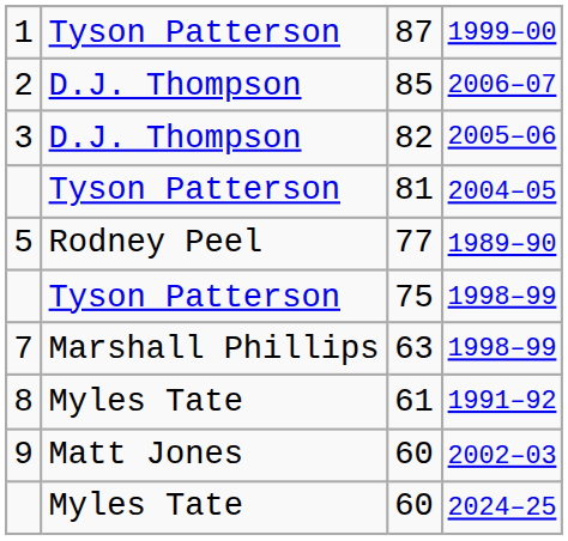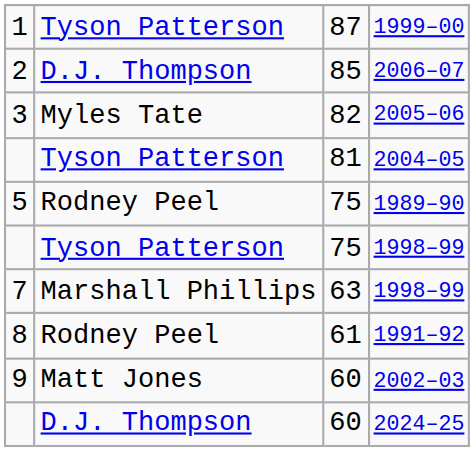 <table class="wikitable">
 <tr>
 </tr>
 <tr>
 <td>1</td>
 <td><a href='#'>Tyson Patterson</a></td>
 <td>87</td>
 <td style="font-size:80%;"><a href='#'>1999–00</a></td>
 </tr>
 <tr>
 <td>2</td>
 <td><a href='#'>D.J. Thompson</a></td>
 <td>85</td>
 <td style="font-size:80%;"><a href='#'>2006–07</a></td>
 </tr>
 <tr>
 <td>3</td>
-<td><a href='#'>D.J. Thompson</a></td>
+<td>Myles Tate</td>
 <td>82</td>
 <td style="font-size:80%;"><a href='#'>2005–06</a></td>
 </tr>
 <tr>
 <td></td>
 <td><a href='#'>Tyson Patterson</a></td>
 <td>81</td>
 <td style="font-size:80%;"><a href='#'>2004–05</a></td>
 </tr>
 <tr>
 <td>5</td>
 <td>Rodney Peel</td>
-<td>77</td>
+<td>75</td>
 <td style="font-size:80%;"><a href='#'>1989–90</a></td>
 </tr>
 <tr>
 <td></td>
 <td><a href='#'>Tyson Patterson</a></td>
 <td>75</td>
 <td style="font-size:80%;"><a href='#'>1998–99</a></td>
 </tr>
 <tr>
 <td>7</td>
 <td>Marshall Phillips</td>
 <td>63</td>
 <td style="font-size:80%;"><a href='#'>1998–99</a></td>
 </tr>
 <tr>
 <td>8</td>
-<td>Myles Tate</td>
+<td>Rodney Peel</td>
 <td>61</td>
 <td style="font-size:80%;"><a href='#'>1991–92</a></td>
 </tr>
 <tr>
 <td>9</td>
 <td>Matt Jones</td>
 <td>60</td>
 <td style="font-size:80%;"><a href='#'>2002–03</a></td>
 </tr>
 <tr>
 <td></td>
-<td>Myles Tate</td>
+<td><a href='#'>D.J. Thompson</a></td>
 <td>60</td>
 <td style="font-size:80%;"><a href='#'>2024–25</a></td>
 </tr>
 </table>
